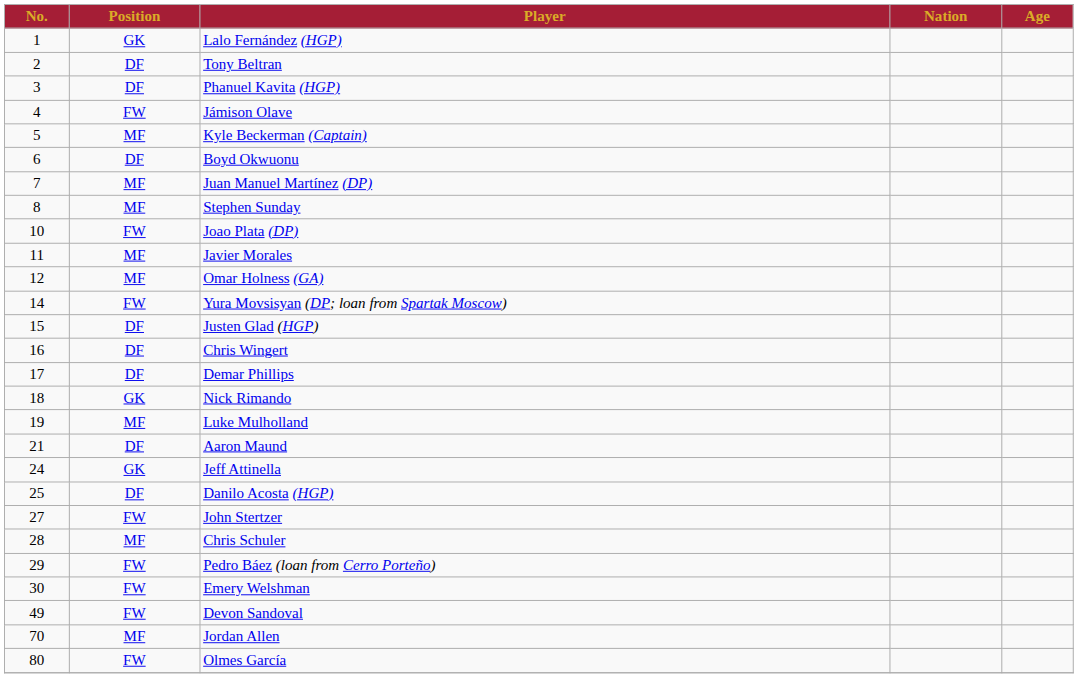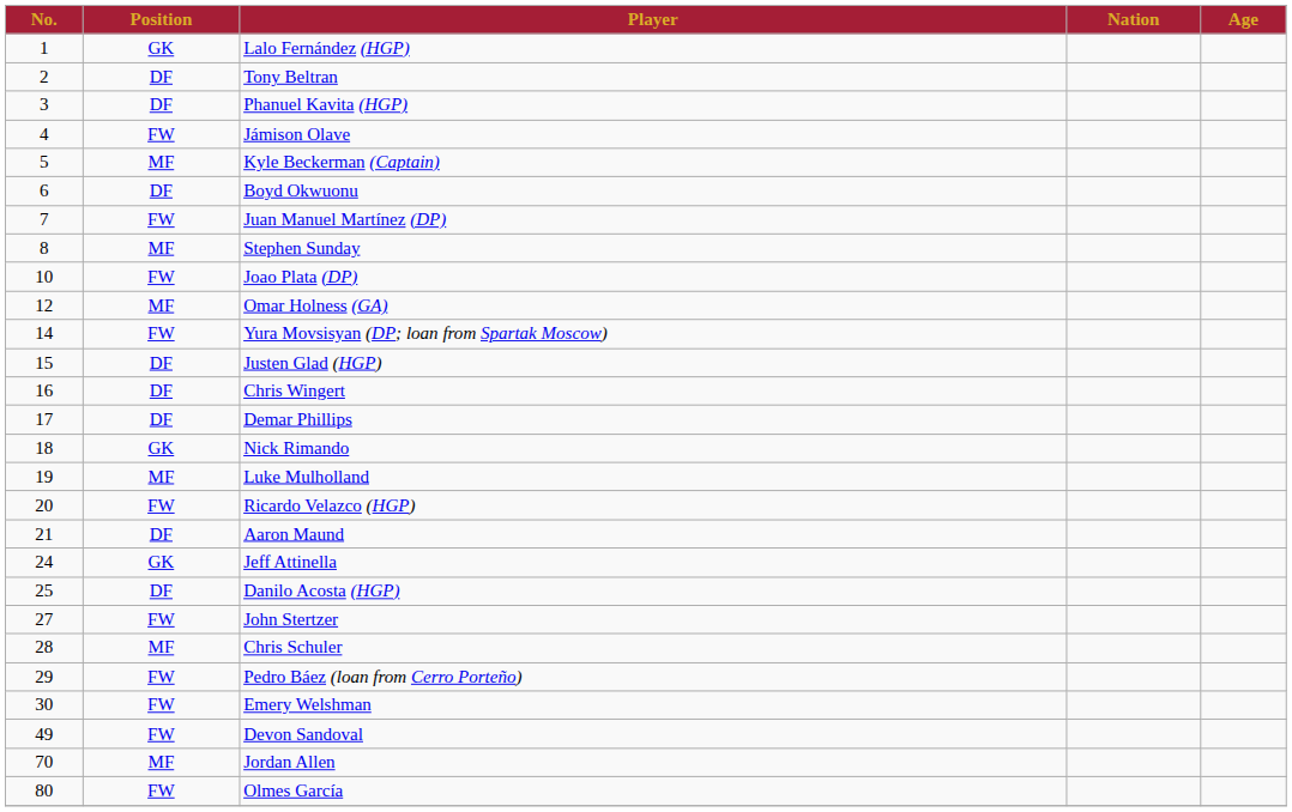 <table class="wikitable sortable" style="width:90%">
 <tr>
 <th style="background:#A51E36; color:#DAAC27;" scope="col">No.</th>
 <th style="background:#A51E36; color:#DAAC27;" scope="col">Position</th>
 <th style="background:#A51E36; color:#DAAC27;" scope="col">Player</th>
 <th style="background:#A51E36; color:#DAAC27;" scope="col">Nation</th>
 <th style="background:#A51E36; color:#DAAC27;" scope="col">Age</th>
 </tr>
 <tr>
 <td align="center">1</td>
 <td align="center"><a href='#'>GK</a></td>
 <td data-sort-value="Fernández"><a href='#'>Lalo Fernández</a> <em><a href='#'>(HGP)</a></em></td>
 <td></td>
 <td align="center"></td>
 </tr>
 <tr>
 <td align="center">2</td>
 <td align="center"><a href='#'>DF</a></td>
 <td data-sort-value="Beltran"><a href='#'>Tony Beltran</a></td>
 <td></td>
 <td align="center"></td>
 </tr>
 <tr>
 <td align="center">3</td>
 <td align="center"><a href='#'>DF</a></td>
 <td data-sort-value="Kavita"><a href='#'>Phanuel Kavita</a>  <em><a href='#'>(HGP)</a></em></td>
 <td></td>
 <td align="center"></td>
 </tr>
 <tr>
 <td align="center">4</td>
 <td align="center"><a href='#'>FW</a></td>
 <td data-sort-value="Olave"><a href='#'>Jámison Olave</a></td>
 <td></td>
 <td align="center"></td>
 </tr>
 <tr>
 <td align="center">5</td>
 <td align="center"><a href='#'>MF</a></td>
 <td data-sort-value="Beckerman"><a href='#'>Kyle Beckerman</a> <em><a href='#'>(Captain)</a></em></td>
 <td></td>
 <td align="center"></td>
 </tr>
 <tr>
 <td align="center">6</td>
 <td align="center"><a href='#'>DF</a></td>
 <td data-sort-value="Okwuonu"><a href='#'>Boyd Okwuonu</a></td>
 <td></td>
 <td align="center"></td>
 </tr>
 <tr>
 <td align="center">7</td>
-<td align="center"><a href='#'>MF</a></td>
+<td align="center"><a href='#'>FW</a></td>
 <td data-sort-value="Martínez"><a href='#'>Juan Manuel Martínez</a> <em><a href='#'>(DP)</a></em></td>
 <td></td>
 <td align="center"></td>
 </tr>
 <tr>
 <td align="center">8</td>
 <td align="center"><a href='#'>MF</a></td>
 <td data-sort-value="Sunday"><a href='#'>Stephen Sunday</a></td>
 <td></td>
 <td align="center"></td>
 </tr>
 <tr>
 <td align="center">10</td>
 <td align="center"><a href='#'>FW</a></td>
 <td data-sort-value="Plata"><a href='#'>Joao Plata</a> <em><a href='#'>(DP)</a></em></td>
-<td></td>
-<td align="center"></td>
-</tr>
-<tr>
-<td align="center">11</td>
-<td align="center"><a href='#'>MF</a></td>
-<td data-sort-value="Morales"><a href='#'>Javier Morales</a></td>
 <td></td>
 <td align="center"></td>
 </tr>
 <tr>
 <td align="center">12</td>
 <td align="center"><a href='#'>MF</a></td>
 <td data-sort-value="Holness"><a href='#'>Omar Holness</a> <em><a href='#'>(GA)</a></em></td>
 <td></td>
 <td align="center"></td>
 </tr>
 <tr>
 <td align="center">14</td>
 <td align="center"><a href='#'>FW</a></td>
 <td data-sort-value="Movsisyan"><a href='#'>Yura Movsisyan</a> <em>(<a href='#'>DP</a>; loan from <a href='#'>Spartak Moscow</a>)</em></td>
 <td></td>
 <td align="center"></td>
 </tr>
 <tr>
 <td align="center">15</td>
 <td align="center"><a href='#'>DF</a></td>
 <td data-sort-value="Glad"><a href='#'>Justen Glad</a> <em>(<a href='#'>HGP</a>)</em></td>
 <td></td>
 <td align="center"></td>
 </tr>
 <tr>
 <td align="center">16</td>
 <td align="center"><a href='#'>DF</a></td>
 <td data-sort-value="Wingert"><a href='#'>Chris Wingert</a></td>
 <td></td>
 <td align="center"></td>
 </tr>
 <tr>
 <td align="center">17</td>
 <td align="center"><a href='#'>DF</a></td>
 <td data-sort-value="Phillips"><a href='#'>Demar Phillips</a></td>
 <td></td>
 <td align="center"></td>
 </tr>
 <tr>
 <td align="center">18</td>
 <td align="center"><a href='#'>GK</a></td>
 <td data-sort-value="Rimando"><a href='#'>Nick Rimando</a></td>
 <td></td>
 <td align="center"></td>
 </tr>
 <tr>
 <td align="center">19</td>
 <td align="center"><a href='#'>MF</a></td>
 <td data-sort-value="Mulholland"><a href='#'>Luke Mulholland</a></td>
+<td></td>
+<td align="center"></td>
+</tr>
+<tr>
+<td align="center">20</td>
+<td align="center"><a href='#'>FW</a></td>
+<td data-sort-value="Velazco"><a href='#'>Ricardo Velazco</a> <em>(<a href='#'>HGP</a>)</em></td>
 <td></td>
 <td align="center"></td>
 </tr>
 <tr>
 <td align="center">21</td>
 <td align="center"><a href='#'>DF</a></td>
 <td data-sort-value="Maund"><a href='#'>Aaron Maund</a></td>
 <td></td>
 <td align="center"></td>
 </tr>
 <tr>
 <td align="center">24</td>
 <td align="center"><a href='#'>GK</a></td>
 <td data-sort-value="Attinella"><a href='#'>Jeff Attinella</a></td>
 <td></td>
 <td align="center"></td>
 </tr>
 <tr>
 <td align="center">25</td>
 <td align="center"><a href='#'>DF</a></td>
 <td data-sort-value="Acosta"><a href='#'>Danilo Acosta</a> <em><a href='#'>(HGP)</a></em></td>
 <td></td>
 <td align="center"></td>
 </tr>
 <tr>
 <td align="center">27</td>
 <td align="center"><a href='#'>FW</a></td>
 <td data-sort-value="Stertzer"><a href='#'>John Stertzer</a></td>
 <td></td>
 <td align="center"></td>
 </tr>
 <tr>
 <td align="center">28</td>
 <td align="center"><a href='#'>MF</a></td>
 <td data-sort-value="Schuler"><a href='#'>Chris Schuler</a></td>
 <td></td>
 <td align="center"></td>
 </tr>
 <tr>
 <td align="center">29</td>
 <td align="center"><a href='#'>FW</a></td>
 <td data-sort-value="Báez"><a href='#'>Pedro Báez</a> <em>(loan from <a href='#'>Cerro Porteño</a>)</em></td>
 <td></td>
 <td align="center"></td>
 </tr>
 <tr>
 <td align="center">30</td>
 <td align="center"><a href='#'>FW</a></td>
 <td data-sort-value="Welshman"><a href='#'>Emery Welshman</a></td>
 <td></td>
 <td align="center"></td>
 </tr>
 <tr>
 <td align="center">49</td>
 <td align="center"><a href='#'>FW</a></td>
 <td data-sort-value="Sandoval"><a href='#'>Devon Sandoval</a></td>
 <td></td>
 <td align="center"></td>
 </tr>
 <tr>
 <td align="center">70</td>
 <td align="center"><a href='#'>MF</a></td>
 <td data-sort-value="Allen"><a href='#'>Jordan Allen</a></td>
 <td></td>
 <td align="center"></td>
 </tr>
 <tr>
 <td align="center">80</td>
 <td align="center"><a href='#'>FW</a></td>
 <td data-sort-value="García"><a href='#'>Olmes García</a></td>
 <td></td>
 <td align="center"></td>
 </tr>
 <tr>
 </tr>
 </table>
